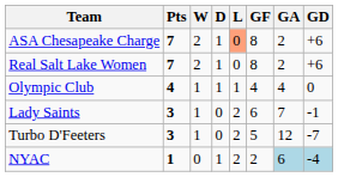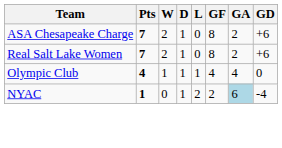 <table class="wikitable">
 <tr>
 <th>Team</th>
 <th>Pts</th>
 <th>W</th>
 <th>D</th>
 <th>L</th>
 <th>GF</th>
 <th>GA</th>
 <th>GD</th>
 </tr>
 <tr>
 <td><a href='#'>ASA Chesapeake Charge</a></td>
 <td><strong>7</strong></td>
 <td>2</td>
 <td>1</td>
-<td style="background: lightsalmon;">0</td>
+<td>0</td>
 <td>8</td>
 <td>2</td>
 <td>+6</td>
 </tr>
 <tr>
 <td><a href='#'>Real Salt Lake Women</a></td>
 <td><strong>7</strong></td>
 <td>2</td>
 <td>1</td>
 <td>0</td>
 <td>8</td>
 <td>2</td>
 <td>+6</td>
 </tr>
 <tr>
 <td><a href='#'>Olympic Club</a></td>
 <td><strong>4</strong></td>
 <td>1</td>
 <td>1</td>
 <td>1</td>
 <td>4</td>
 <td>4</td>
 <td>0</td>
 </tr>
 <tr>
-<td><a href='#'>Lady Saints</a></td>
-<td><strong>3</strong></td>
-<td>1</td>
-<td>0</td>
-<td>2</td>
-<td>6</td>
-<td>7</td>
-<td>-1</td>
-</tr>
-<tr>
-<td>Turbo D'Feeters</td>
-<td><strong>3</strong></td>
-<td>1</td>
-<td>0</td>
-<td>2</td>
-<td>5</td>
-<td>12</td>
-<td>-7</td>
-</tr>
-<tr>
 <td><a href='#'>NYAC</a></td>
 <td><strong>1</strong></td>
 <td>0</td>
 <td>1</td>
 <td>2</td>
 <td>2</td>
 <td style="background: lightblue;">6</td>
-<td style="background: lightblue;">-4</td>
+<td>-4</td>
 </tr>
 </table>
